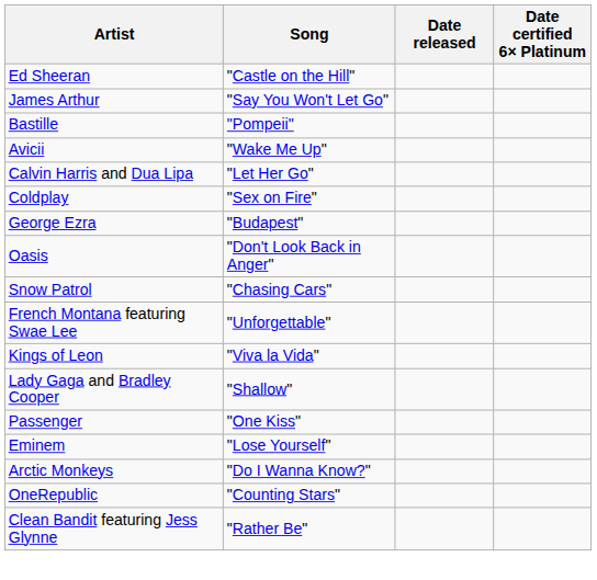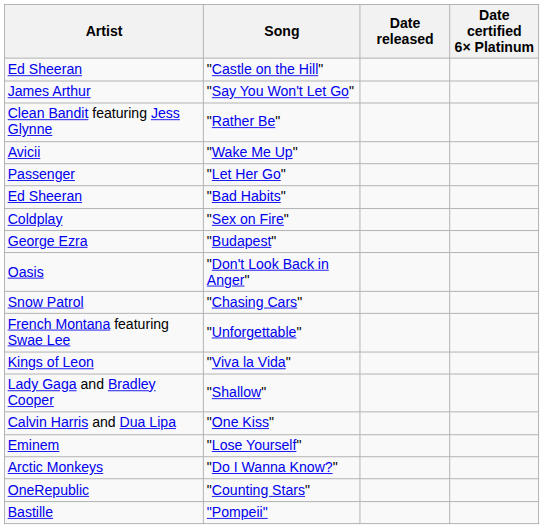 <table class="wikitable plainrowheaders sortable">
 <tr>
 <th scope=col>Artist</th>
 <th scope=col>Song</th>
 <th scope=col>Date released</th>
 <th scope=col>Date certified<br>6× Platinum</th>
 </tr>
 <tr>
 <td><a href='#'>Ed Sheeran</a></td>
 <td>"<a href='#'>Castle on the Hill</a>"</td>
 <td></td>
 <td></td>
 </tr>
 <tr>
 <td><a href='#'>James Arthur</a></td>
 <td>"<a href='#'>Say You Won't Let Go</a>"</td>
 <td></td>
 <td></td>
 </tr>
 <tr>
-<td><a href='#'>Bastille</a></td>
-<td><a href='#'>"Pompeii"</a></td>
+<td><a href='#'>Clean Bandit</a> featuring <a href='#'>Jess Glynne</a></td>
+<td>"<a href='#'>Rather Be</a>"</td>
 <td></td>
 <td></td>
 </tr>
 <tr>
 <td><a href='#'>Avicii</a></td>
 <td>"<a href='#'>Wake Me Up</a>"</td>
 <td></td>
 <td></td>
 </tr>
 <tr>
-<td><a href='#'>Calvin Harris</a> and <a href='#'>Dua Lipa</a></td>
+<td><a href='#'>Passenger</a></td>
 <td>"<a href='#'>Let Her Go</a>"</td>
+<td></td>
+<td></td>
+</tr>
+<tr>
+<td><a href='#'>Ed Sheeran</a></td>
+<td>"<a href='#'>Bad Habits</a>"</td>
 <td></td>
 <td></td>
 </tr>
 <tr>
 <td><a href='#'>Coldplay</a></td>
 <td>"<a href='#'>Sex on Fire</a>"</td>
 <td></td>
 <td></td>
 </tr>
 <tr>
 <td><a href='#'>George Ezra</a></td>
 <td>"<a href='#'>Budapest</a>"</td>
 <td></td>
 <td></td>
 </tr>
 <tr>
 <td><a href='#'>Oasis</a></td>
 <td>"<a href='#'>Don't Look Back in Anger</a>"</td>
 <td></td>
 <td></td>
 </tr>
 <tr>
 <td><a href='#'>Snow Patrol</a></td>
 <td>"<a href='#'>Chasing Cars</a>"</td>
 <td></td>
 <td></td>
 </tr>
 <tr>
 <td><a href='#'>French Montana</a> featuring <a href='#'>Swae Lee</a></td>
 <td>"<a href='#'>Unforgettable</a>"</td>
 <td></td>
 <td></td>
 </tr>
 <tr>
 <td><a href='#'>Kings of Leon</a></td>
 <td>"<a href='#'>Viva la Vida</a>"</td>
 <td></td>
 <td></td>
 </tr>
 <tr>
 <td><a href='#'>Lady Gaga</a> and <a href='#'>Bradley Cooper</a></td>
 <td>"<a href='#'>Shallow</a>"</td>
 <td></td>
 <td></td>
 </tr>
 <tr>
-<td><a href='#'>Passenger</a></td>
+<td><a href='#'>Calvin Harris</a> and <a href='#'>Dua Lipa</a></td>
 <td>"<a href='#'>One Kiss</a>"</td>
 <td></td>
 <td></td>
 </tr>
 <tr>
 <td><a href='#'>Eminem</a></td>
 <td>"<a href='#'>Lose Yourself</a>"</td>
 <td></td>
 <td></td>
 </tr>
 <tr>
 <td><a href='#'>Arctic Monkeys</a></td>
 <td>"<a href='#'>Do I Wanna Know?</a>"</td>
 <td></td>
 <td></td>
 </tr>
 <tr>
 <td><a href='#'>OneRepublic</a></td>
 <td>"<a href='#'>Counting Stars</a>"</td>
 <td></td>
 <td></td>
 </tr>
 <tr>
-<td><a href='#'>Clean Bandit</a> featuring <a href='#'>Jess Glynne</a></td>
-<td>"<a href='#'>Rather Be</a>"</td>
+<td><a href='#'>Bastille</a></td>
+<td><a href='#'>"Pompeii"</a></td>
 <td></td>
 <td></td>
 </tr>
 </table>
